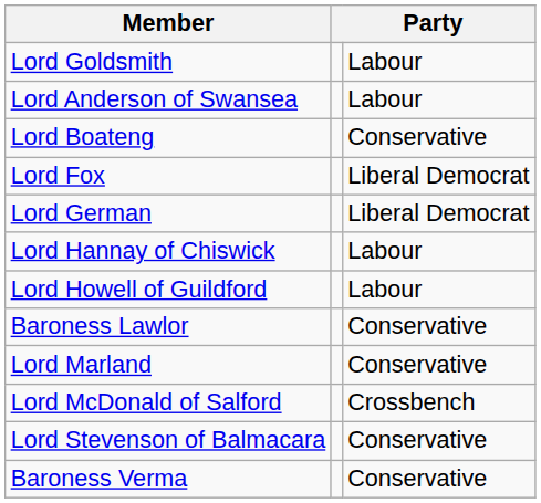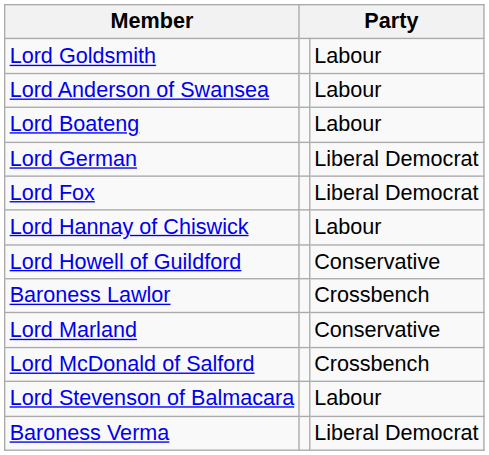 <table class="wikitable">
 <tr>
 <th>Member</th>
 <th colspan=2>Party</th>
 </tr>
 <tr>
 <td><a href='#'>Lord Goldsmith</a></td>
 <td></td>
 <td>Labour</td>
 </tr>
 <tr>
 <td><a href='#'>Lord Anderson of Swansea</a></td>
 <td></td>
 <td>Labour</td>
 </tr>
 <tr>
 <td><a href='#'>Lord Boateng</a></td>
 <td></td>
-<td>Conservative</td>
+<td>Labour</td>
 </tr>
 <tr>
-<td><a href='#'>Lord Fox</a></td>
+<td><a href='#'>Lord German</a></td>
 <td></td>
 <td>Liberal Democrat</td>
 </tr>
 <tr>
-<td><a href='#'>Lord German</a></td>
+<td><a href='#'>Lord Fox</a></td>
 <td></td>
 <td>Liberal Democrat</td>
 </tr>
 <tr>
 <td><a href='#'>Lord Hannay of Chiswick</a></td>
 <td></td>
 <td>Labour</td>
 </tr>
 <tr>
 <td><a href='#'>Lord Howell of Guildford</a></td>
 <td></td>
-<td>Labour</td>
+<td>Conservative</td>
 </tr>
 <tr>
 <td><a href='#'>Baroness Lawlor</a></td>
 <td></td>
-<td>Conservative</td>
+<td>Crossbench</td>
 </tr>
 <tr>
 <td><a href='#'>Lord Marland</a></td>
 <td></td>
 <td>Conservative</td>
 </tr>
 <tr>
 <td><a href='#'>Lord McDonald of Salford</a></td>
 <td></td>
 <td>Crossbench</td>
 </tr>
 <tr>
 <td><a href='#'>Lord Stevenson of Balmacara</a></td>
 <td></td>
-<td>Conservative</td>
+<td>Labour</td>
 </tr>
 <tr>
 <td><a href='#'>Baroness Verma</a></td>
 <td></td>
-<td>Conservative</td>
+<td>Liberal Democrat</td>
 </tr>
 </table>
